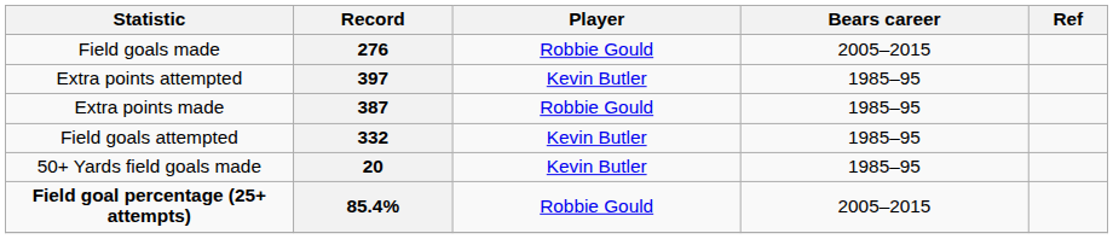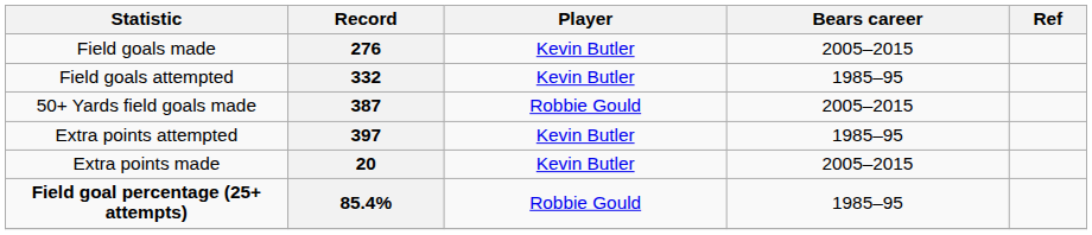 <table class="sortable wikitable" style="text-align:center" width="60%">
 <tr>
 <th scope="col" width=18%>Statistic</th>
 <th scope="col" width=10% class="unsortable">Record</th>
 <th scope="col" width=18%>Player</th>
 <th scope="col" width=18%>Bears career</th>
 <th scope="col" width=5% class="unsortable">Ref</th>
 </tr>
 <tr>
 <td>Field goals made</td>
 <th>276</th>
+<td><a href='#'>Kevin Butler</a></td>
+<td>2005–2015</td>
+<td></td>
+</tr>
+<tr>
+<td>Field goals attempted</td>
+<th>332</th>
+<td><a href='#'>Kevin Butler</a></td>
+<td>1985–95</td>
+<td></td>
+</tr>
+<tr>
+<td>50+ Yards field goals made</td>
+<th>387</th>
 <td><a href='#'>Robbie Gould</a></td>
 <td>2005–2015</td>
 <td></td>
 </tr>
 <tr>
 <td>Extra points attempted</td>
 <th>397</th>
 <td><a href='#'>Kevin Butler</a></td>
 <td>1985–95</td>
 <td></td>
 </tr>
 <tr>
 <td>Extra points made</td>
-<th>387</th>
-<td><a href='#'>Robbie Gould</a></td>
-<td>1985–95</td>
-<td></td>
-</tr>
-<tr>
-<td>Field goals attempted</td>
-<th>332</th>
-<td><a href='#'>Kevin Butler</a></td>
-<td>1985–95</td>
-<td></td>
-</tr>
-<tr>
-<td>50+ Yards field goals made</td>
 <th>20</th>
 <td><a href='#'>Kevin Butler</a></td>
-<td>1985–95</td>
+<td>2005–2015</td>
 <td></td>
 </tr>
 <tr>
 <td><strong>Field goal percentage (25+ attempts)</strong></td>
 <th>85.4%</th>
 <td><a href='#'>Robbie Gould</a></td>
-<td>2005–2015</td>
+<td>1985–95</td>
 <td></td>
 </tr>
 <tr>
 </tr>
 </table>
